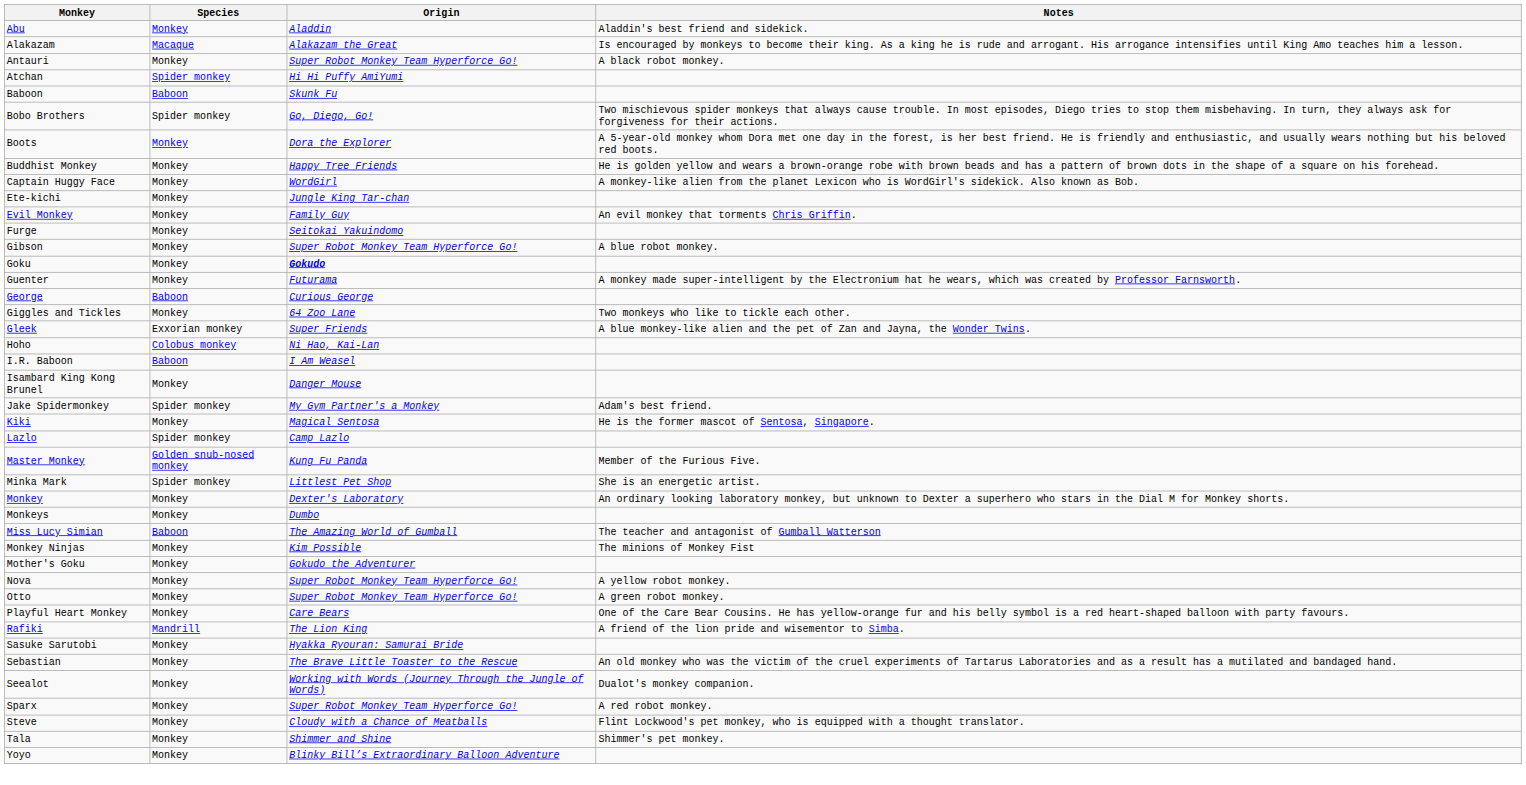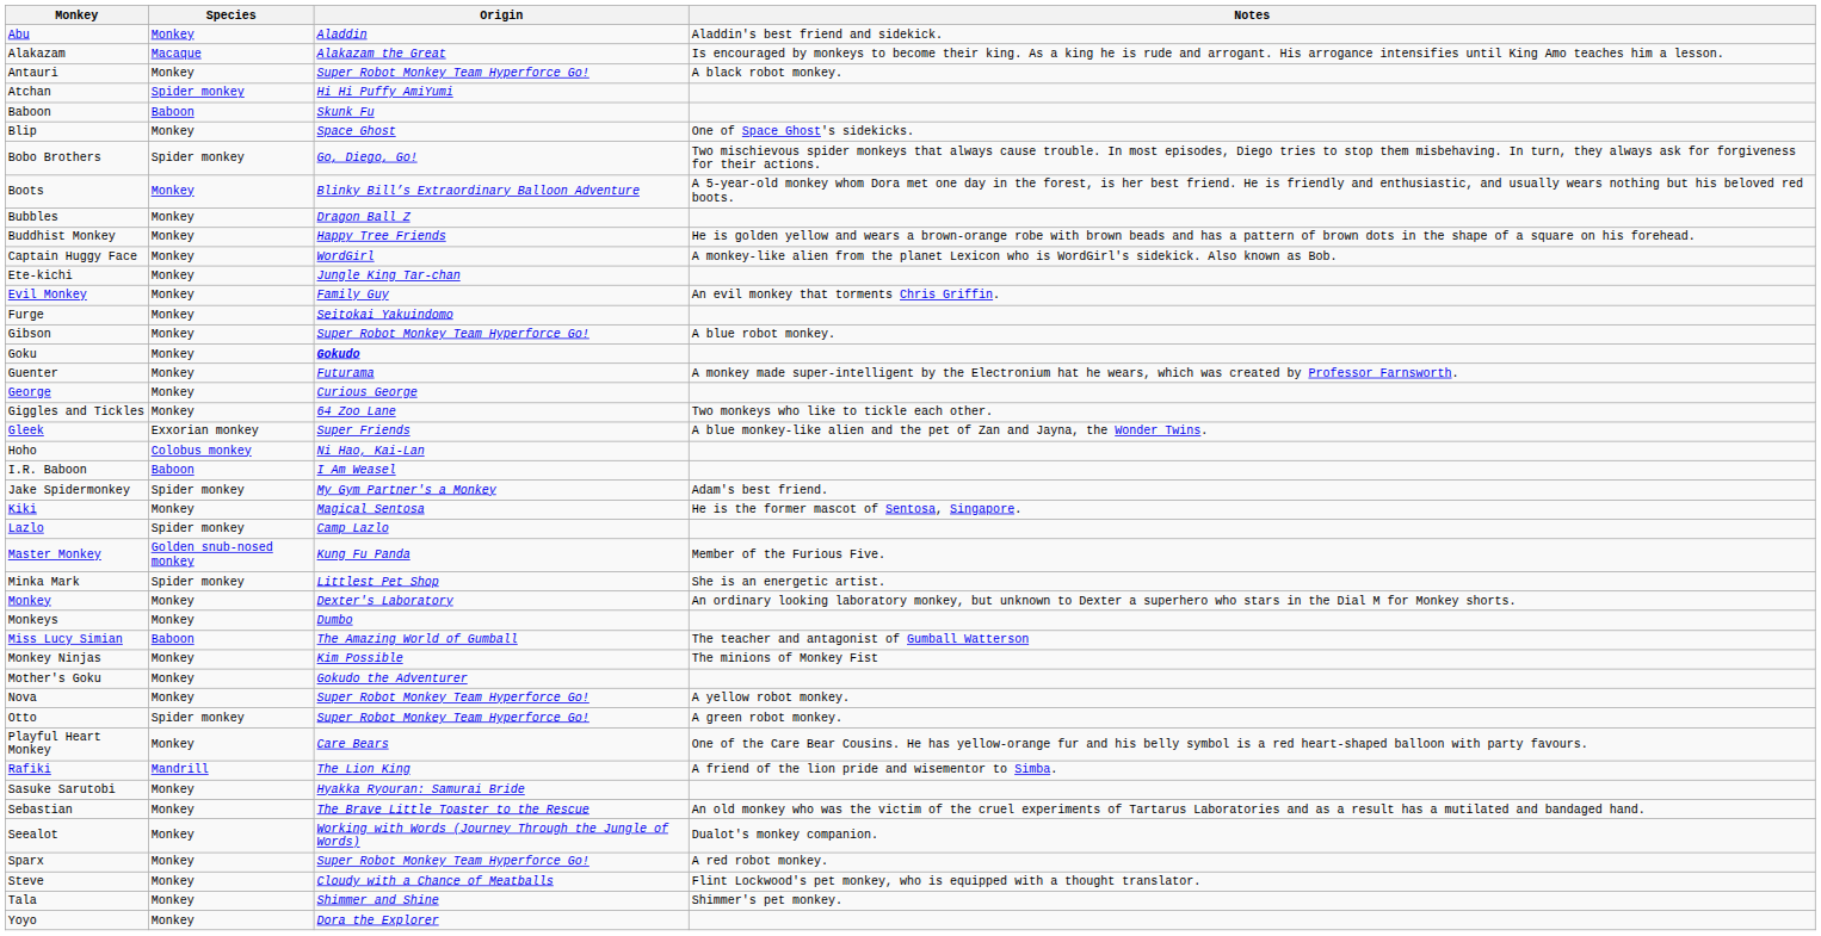 <table class="wikitable sortable">
 <tr>
 <th>Monkey</th>
 <th>Species</th>
 <th>Origin</th>
 <th>Notes</th>
 </tr>
 <tr>
 <td><a href='#'>Abu</a></td>
 <td><a href='#'>Monkey</a></td>
 <td><em><a href='#'>Aladdin</a></em></td>
 <td>Aladdin's best friend and sidekick.</td>
 </tr>
 <tr>
 <td>Alakazam</td>
 <td><a href='#'>Macaque</a></td>
 <td><em><a href='#'>Alakazam the Great</a></em></td>
 <td>Is encouraged by monkeys to become their king. As a king he is rude and arrogant. His arrogance intensifies until King Amo teaches him a lesson.</td>
 </tr>
 <tr>
 <td>Antauri</td>
 <td>Monkey</td>
 <td><em><a href='#'>Super Robot Monkey Team Hyperforce Go!</a></em></td>
 <td>A black robot monkey.</td>
 </tr>
 <tr>
 <td>Atchan</td>
 <td><a href='#'>Spider monkey</a></td>
 <td><em><a href='#'>Hi Hi Puffy AmiYumi</a></em></td>
 </tr>
 <tr>
 <td>Baboon</td>
 <td><a href='#'>Baboon</a></td>
 <td><em><a href='#'>Skunk Fu</a></em></td>
 <td></td>
 </tr>
 <tr>
+<td>Blip</td>
+<td>Monkey</td>
+<td><em><a href='#'>Space Ghost</a></em></td>
+<td>One of <a href='#'>Space Ghost</a>'s sidekicks.</td>
+</tr>
+<tr>
 <td>Bobo Brothers</td>
 <td>Spider monkey</td>
 <td><em><a href='#'>Go, Diego, Go!</a></em></td>
 <td>Two mischievous spider monkeys that always cause trouble. In most episodes, Diego tries to stop them misbehaving. In turn, they always ask for forgiveness for their actions.</td>
 </tr>
 <tr>
 <td>Boots</td>
 <td><a href='#'>Monkey</a></td>
-<td><em><a href='#'>Dora the Explorer</a></em></td>
+<td><em><a href='#'>Blinky Bill’s Extraordinary Balloon Adventure</a></em></td>
 <td>A 5-year-old monkey whom Dora met one day in the forest, is her best friend. He is friendly and enthusiastic, and usually wears nothing but his beloved red boots.</td>
+</tr>
+<tr>
+<td>Bubbles</td>
+<td>Monkey</td>
+<td><em><a href='#'>Dragon Ball Z</a></em></td>
+<td></td>
 </tr>
 <tr>
 <td>Buddhist Monkey</td>
 <td>Monkey</td>
 <td><em><a href='#'>Happy Tree Friends</a></em></td>
 <td>He is golden yellow and wears a brown-orange robe with brown beads and has a pattern of brown dots in the shape of a square on his forehead.</td>
 </tr>
 <tr>
 <td>Captain Huggy Face</td>
 <td>Monkey</td>
 <td><em><a href='#'>WordGirl</a></em></td>
 <td>A monkey-like alien from the planet Lexicon who is WordGirl's sidekick. Also known as Bob.</td>
 </tr>
 <tr>
 <td>Ete-kichi</td>
 <td>Monkey</td>
 <td><em><a href='#'>Jungle King Tar-chan</a></em></td>
 <td></td>
 </tr>
 <tr>
 <td><a href='#'>Evil Monkey</a></td>
 <td>Monkey</td>
 <td><em><a href='#'>Family Guy</a></em></td>
 <td>An evil monkey that torments <a href='#'>Chris Griffin</a>.</td>
 </tr>
 <tr>
 <td>Furge</td>
 <td>Monkey</td>
 <td><em><a href='#'>Seitokai Yakuindomo</a></em></td>
 <td></td>
 </tr>
 <tr>
 <td>Gibson</td>
 <td>Monkey</td>
 <td><em><a href='#'>Super Robot Monkey Team Hyperforce Go!</a></em></td>
 <td>A blue robot monkey.</td>
 </tr>
 <tr>
 <td>Goku</td>
 <td>Monkey</td>
 <td><strong><em><a href='#'>Gokudo</a></em></strong></td>
 <td></td>
 </tr>
 <tr>
 <td>Guenter</td>
 <td>Monkey</td>
 <td><em><a href='#'>Futurama</a></em></td>
 <td>A monkey made super-intelligent by the Electronium hat he wears, which was created by <a href='#'>Professor Farnsworth</a>.</td>
 </tr>
 <tr>
 <td><a href='#'>George</a></td>
-<td><a href='#'>Baboon</a></td>
+<td>Monkey</td>
 <td><em><a href='#'>Curious George</a></em></td>
 <td></td>
 </tr>
 <tr>
 <td>Giggles and Tickles</td>
 <td>Monkey</td>
 <td><em><a href='#'>64 Zoo Lane</a></em></td>
 <td>Two monkeys who like to tickle each other.</td>
 </tr>
 <tr>
 <td><a href='#'>Gleek</a></td>
 <td>Exxorian monkey</td>
 <td><em><a href='#'>Super Friends</a></em></td>
 <td>A blue monkey-like alien and the pet of Zan and Jayna, the <a href='#'>Wonder Twins</a>.</td>
 </tr>
 <tr>
 <td>Hoho</td>
 <td><a href='#'>Colobus monkey</a></td>
 <td><em><a href='#'>Ni Hao, Kai-Lan</a></em></td>
 <td></td>
 </tr>
 <tr>
 <td>I.R. Baboon</td>
 <td><a href='#'>Baboon</a></td>
 <td><em><a href='#'>I Am Weasel</a></em></td>
-<td></td>
-</tr>
-<tr>
-<td>Isambard King Kong Brunel</td>
-<td>Monkey</td>
-<td><em><a href='#'>Danger Mouse</a></em></td>
 <td></td>
 </tr>
 <tr>
 <td>Jake Spidermonkey</td>
 <td>Spider monkey</td>
 <td><em><a href='#'>My Gym Partner's a Monkey</a></em></td>
 <td>Adam's best friend.</td>
 </tr>
 <tr>
 <td><a href='#'>Kiki</a></td>
 <td>Monkey</td>
 <td><em><a href='#'>Magical Sentosa</a></em></td>
 <td>He is the former mascot of <a href='#'>Sentosa</a>, <a href='#'>Singapore</a>.</td>
 </tr>
 <tr>
 <td><a href='#'>Lazlo</a></td>
 <td>Spider monkey</td>
 <td><em><a href='#'>Camp Lazlo</a></em></td>
 <td></td>
 </tr>
 <tr>
 <td><a href='#'>Master Monkey</a></td>
 <td><a href='#'>Golden snub-nosed monkey</a></td>
 <td><em><a href='#'>Kung Fu Panda</a></em></td>
 <td>Member of the Furious Five.</td>
 </tr>
 <tr>
 <td>Minka Mark</td>
 <td>Spider monkey</td>
 <td><em><a href='#'>Littlest Pet Shop</a></em></td>
 <td>She is an energetic artist.</td>
 </tr>
 <tr>
 <td><a href='#'>Monkey</a></td>
 <td>Monkey</td>
 <td><em><a href='#'>Dexter's Laboratory</a></em></td>
 <td>An ordinary looking laboratory monkey, but unknown to Dexter a superhero who stars in the Dial M for Monkey shorts.</td>
 </tr>
 <tr>
 <td>Monkeys</td>
 <td>Monkey</td>
 <td><em><a href='#'>Dumbo</a></em></td>
 <td></td>
 </tr>
 <tr>
 <td><a href='#'>Miss Lucy Simian</a></td>
 <td><a href='#'>Baboon</a></td>
 <td><em><a href='#'>The Amazing World of Gumball</a></em></td>
 <td>The teacher and antagonist of <a href='#'>Gumball Watterson</a></td>
 </tr>
 <tr>
 <td>Monkey Ninjas</td>
 <td>Monkey</td>
 <td><em><a href='#'>Kim Possible</a></em></td>
 <td>The minions of Monkey Fist</td>
 </tr>
 <tr>
 <td>Mother's Goku</td>
 <td>Monkey</td>
 <td><em><a href='#'>Gokudo the Adventurer</a></em></td>
 <td></td>
 </tr>
 <tr>
 <td>Nova</td>
 <td>Monkey</td>
 <td><em><a href='#'>Super Robot Monkey Team Hyperforce Go!</a></em></td>
 <td>A yellow robot monkey.</td>
 </tr>
 <tr>
 <td>Otto</td>
-<td>Monkey</td>
+<td>Spider monkey</td>
 <td><em><a href='#'>Super Robot Monkey Team Hyperforce Go!</a></em></td>
 <td>A green robot monkey.</td>
 </tr>
 <tr>
 <td>Playful Heart Monkey</td>
 <td>Monkey</td>
 <td><em><a href='#'>Care Bears</a></em></td>
 <td>One of the Care Bear Cousins. He has yellow-orange fur and his belly symbol is a red heart-shaped balloon with party favours.</td>
 </tr>
 <tr>
 <td><a href='#'>Rafiki</a></td>
 <td><a href='#'>Mandrill</a></td>
 <td><em><a href='#'>The Lion King</a></em></td>
 <td>A friend of the lion pride and wisementor to <a href='#'>Simba</a>.</td>
 </tr>
 <tr>
 <td>Sasuke Sarutobi</td>
 <td>Monkey</td>
 <td><em><a href='#'>Hyakka Ryouran: Samurai Bride</a></em></td>
 <td></td>
 </tr>
 <tr>
 <td>Sebastian</td>
 <td>Monkey</td>
 <td><em><a href='#'>The Brave Little Toaster to the Rescue</a></em></td>
 <td>An old monkey who was the victim of the cruel experiments of Tartarus Laboratories and as a result has a mutilated and bandaged hand.</td>
 </tr>
 <tr>
 <td>Seealot</td>
 <td>Monkey</td>
 <td><em><a href='#'>Working with Words (Journey Through the Jungle of Words)</a></em></td>
 <td>Dualot's monkey companion.</td>
 </tr>
 <tr>
 <td>Sparx</td>
 <td>Monkey</td>
 <td><em><a href='#'>Super Robot Monkey Team Hyperforce Go!</a></em></td>
 <td>A red robot monkey.</td>
 </tr>
 <tr>
 <td>Steve</td>
 <td>Monkey</td>
 <td><a href='#'><em>Cloudy with a Chance of Meatballs</em></a></td>
 <td>Flint Lockwood's pet monkey, who is equipped with a thought translator.</td>
 </tr>
 <tr>
 <td>Tala</td>
 <td>Monkey</td>
 <td><em><a href='#'>Shimmer and Shine</a></em></td>
 <td>Shimmer's pet monkey.</td>
 </tr>
 <tr>
 <td>Yoyo</td>
 <td>Monkey</td>
-<td><em><a href='#'>Blinky Bill’s Extraordinary Balloon Adventure</a></em></td>
+<td><em><a href='#'>Dora the Explorer</a></em></td>
 <td></td>
 </tr>
 </table>
